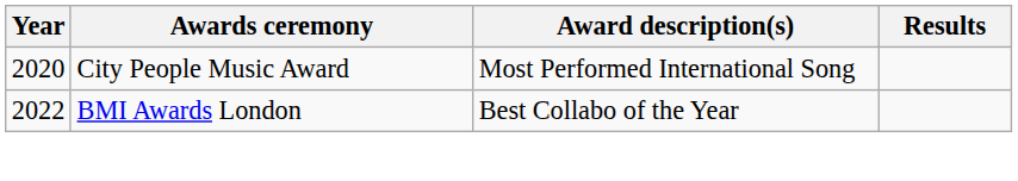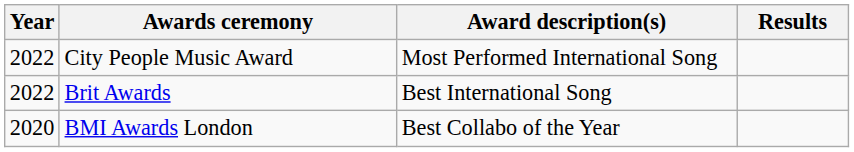 <table class="wikitable">
 <tr>
 <th>Year</th>
 <th style="width:250px;">Awards ceremony</th>
 <th style="width:250px;">Award description(s)</th>
 <th style="width:75px;">Results</th>
 </tr>
 <tr>
-<td>2020</td>
+<td>2022</td>
 <td>City People Music Award</td>
 <td>Most Performed International Song</td>
 <td></td>
 </tr>
 <tr>
 <td>2022</td>
+<td><a href='#'>Brit Awards</a></td>
+<td>Best International Song</td>
+<td></td>
+</tr>
+<tr>
+<td>2020</td>
 <td><a href='#'>BMI Awards</a> London</td>
 <td>Best Collabo of the Year</td>
 <td></td>
 </tr>
 </table>
